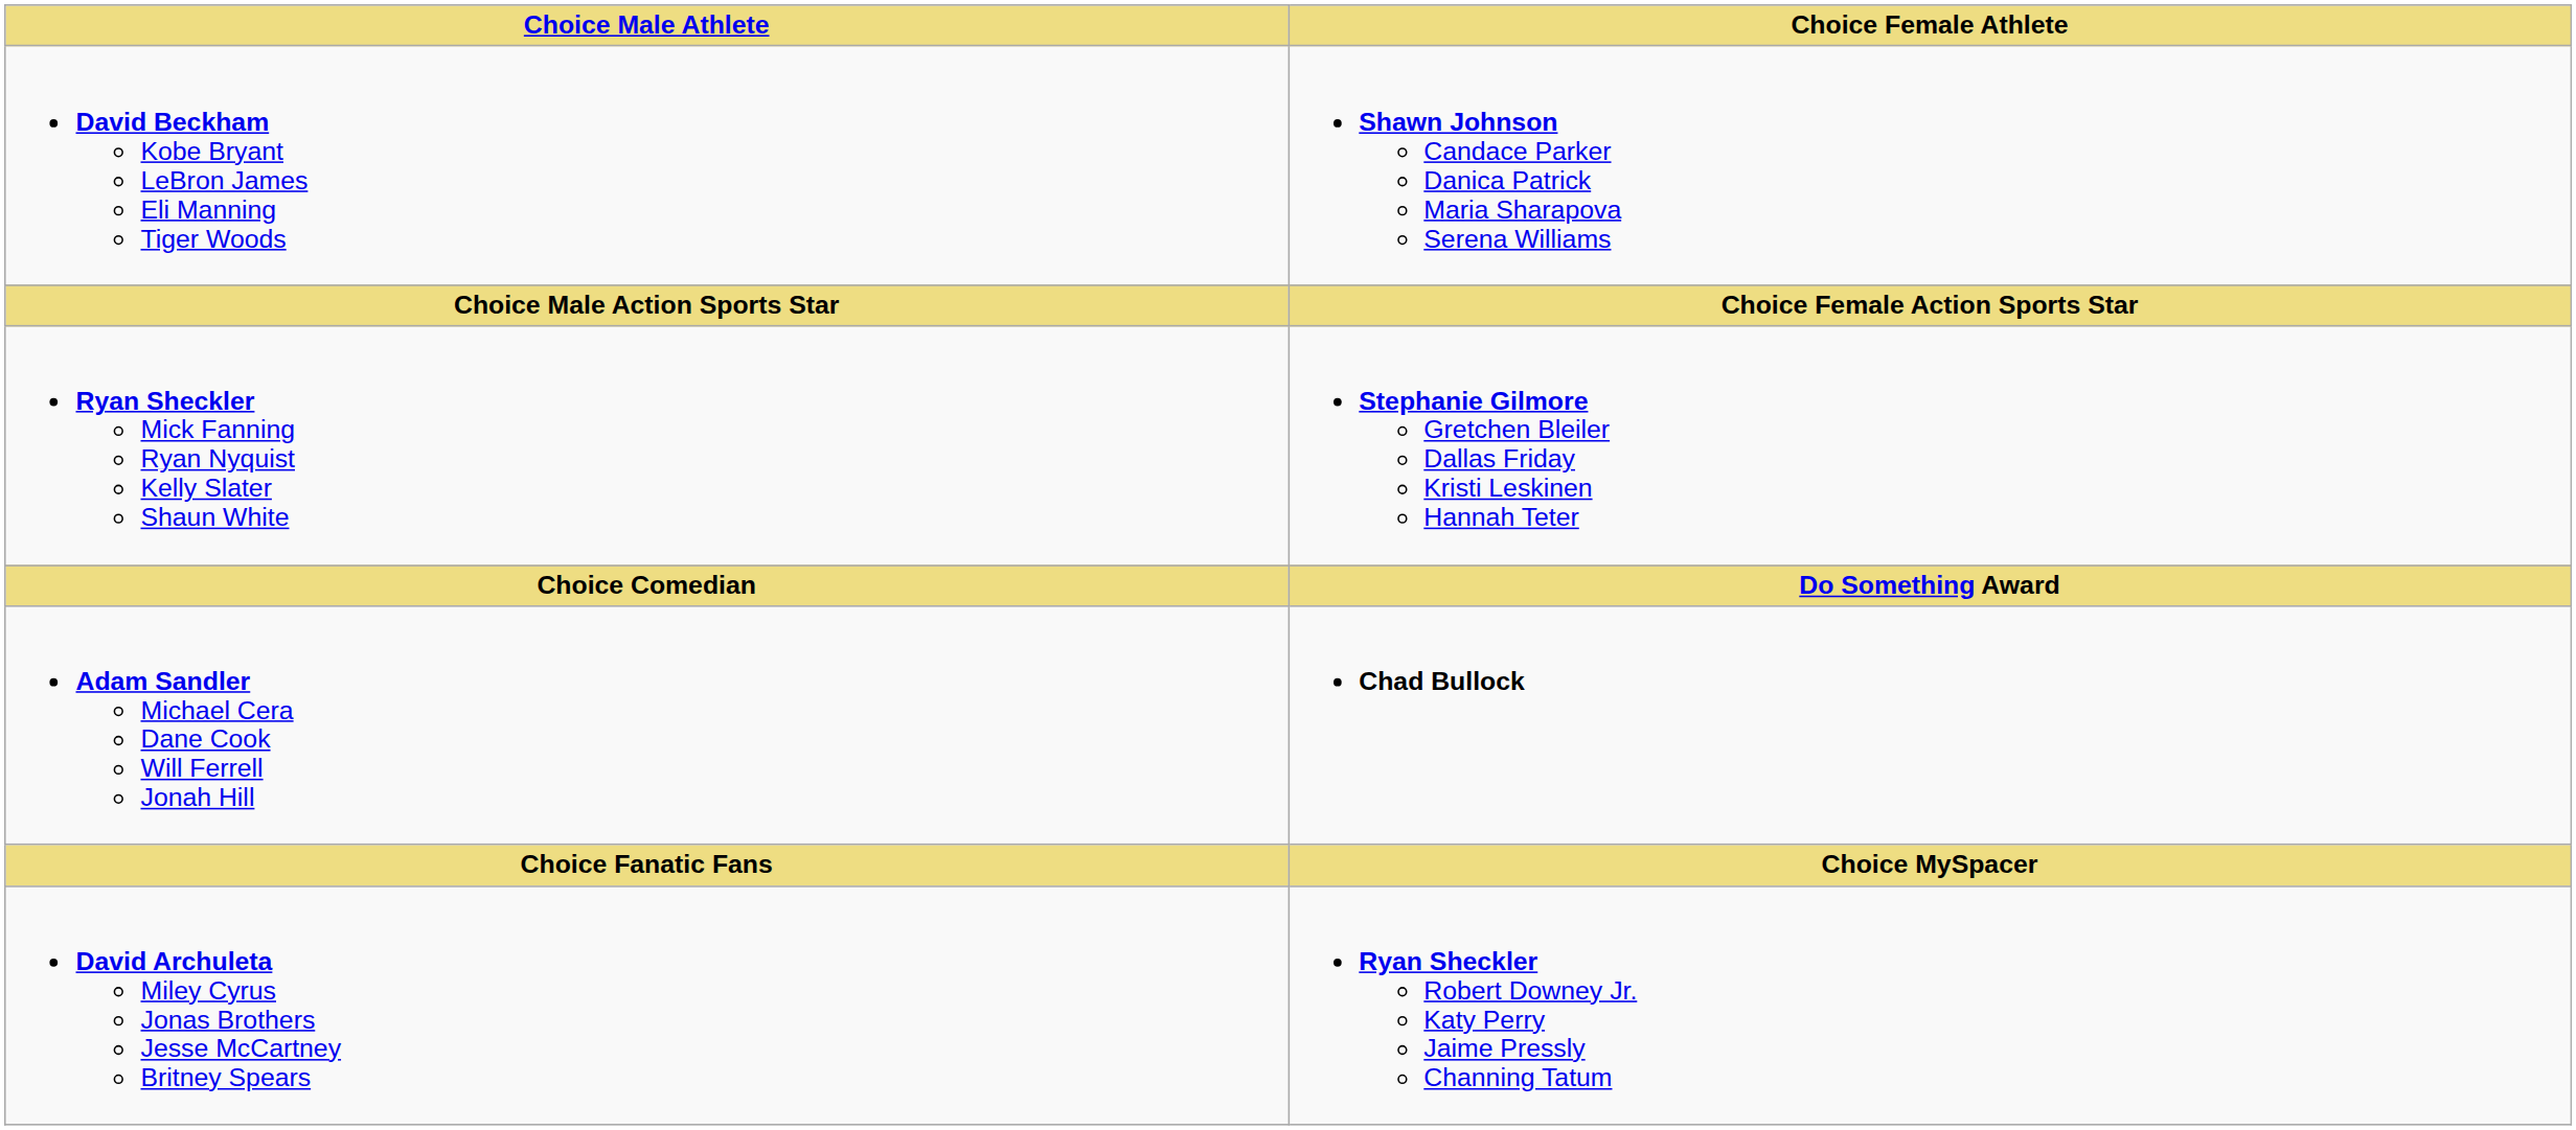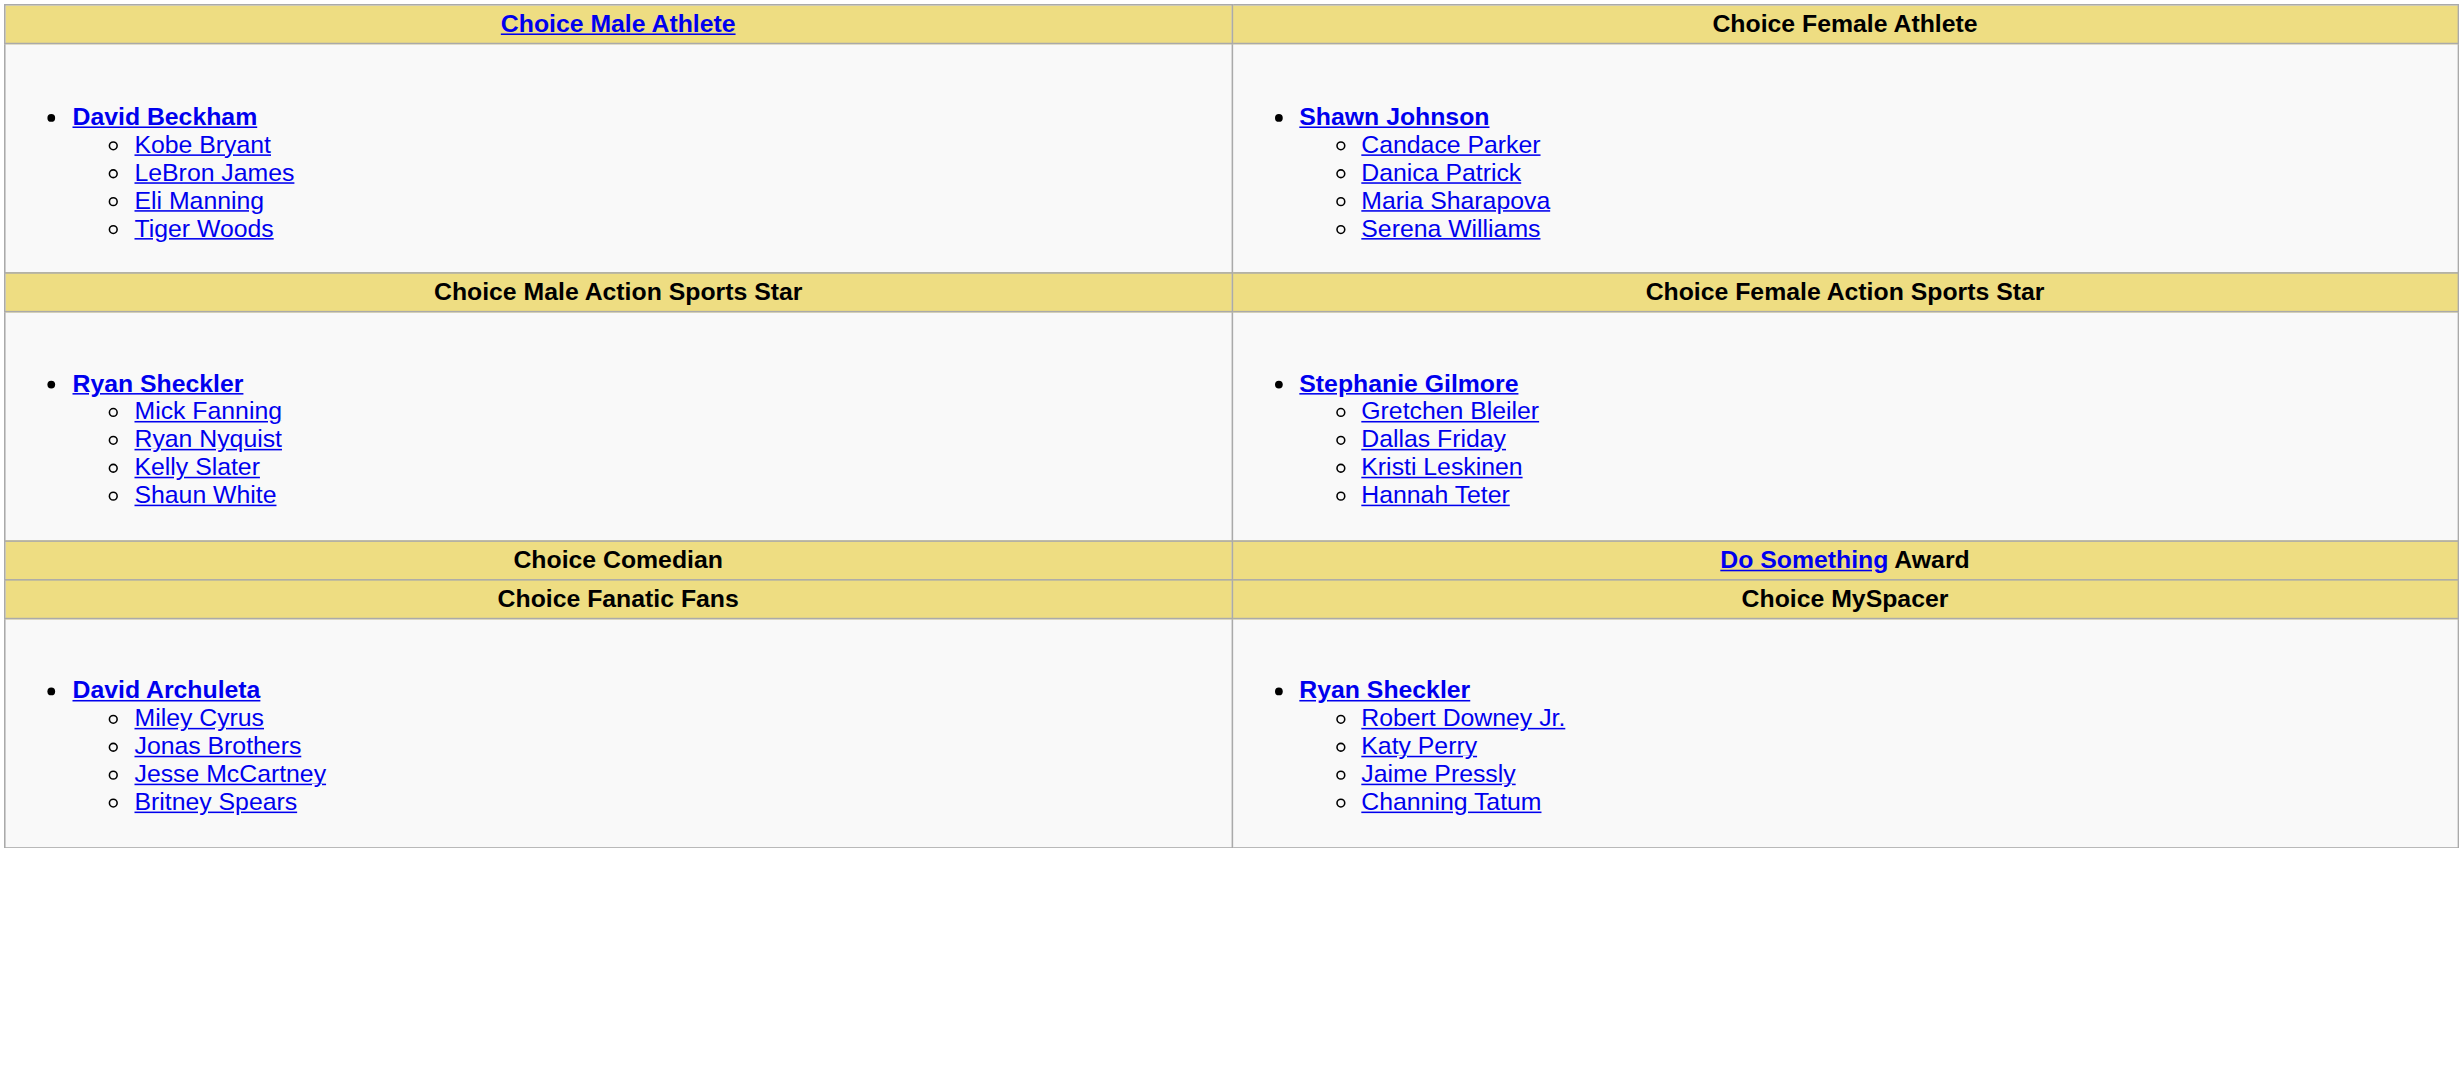 <table class="wikitable" style="width:100%">
 <tr>
 <th style="background:#EEDD82; width:50%"><a href='#'>Choice Male Athlete</a></th>
 <th style="background:#EEDD82; width:50%">Choice Female Athlete</th>
 </tr>
 <tr>
 <td valign="top"><br><ul><li><strong><a href='#'>David Beckham</a></strong><ul><li><a href='#'>Kobe Bryant</a></li><li><a href='#'>LeBron James</a></li><li><a href='#'>Eli Manning</a></li><li><a href='#'>Tiger Woods</a></li></ul></li></ul></td>
 <td valign="top"><br><ul><li><strong><a href='#'>Shawn Johnson</a></strong><ul><li><a href='#'>Candace Parker</a></li><li><a href='#'>Danica Patrick</a></li><li><a href='#'>Maria Sharapova</a></li><li><a href='#'>Serena Williams</a></li></ul></li></ul></td>
 </tr>
 <tr>
 <th style="background:#EEDD82; width:50%">Choice Male Action Sports Star</th>
 <th style="background:#EEDD82; width:50%">Choice Female Action Sports Star</th>
 </tr>
 <tr>
 <td valign="top"><br><ul><li><strong><a href='#'>Ryan Sheckler</a></strong><ul><li><a href='#'>Mick Fanning</a></li><li><a href='#'>Ryan Nyquist</a></li><li><a href='#'>Kelly Slater</a></li><li><a href='#'>Shaun White</a></li></ul></li></ul></td>
 <td valign="top"><br><ul><li><strong><a href='#'>Stephanie Gilmore</a></strong><ul><li><a href='#'>Gretchen Bleiler</a></li><li><a href='#'>Dallas Friday</a></li><li><a href='#'>Kristi Leskinen</a></li><li><a href='#'>Hannah Teter</a></li></ul></li></ul></td>
 </tr>
 <tr>
 <th style="background:#EEDD82; width:50%">Choice Comedian</th>
 <th style="background:#EEDD82; width:50%"><a href='#'>Do Something</a> Award</th>
 </tr>
 <tr>
-<td valign="top"><br><ul><li><strong><a href='#'>Adam Sandler</a></strong><ul><li><a href='#'>Michael Cera</a></li><li><a href='#'>Dane Cook</a></li><li><a href='#'>Will Ferrell</a></li><li><a href='#'>Jonah Hill</a></li></ul></li></ul></td>
-<td valign="top"><br><ul><li><strong>Chad Bullock</strong></li></ul></td>
-</tr>
-<tr>
 <th style="background:#EEDD82; width:50%">Choice Fanatic Fans</th>
 <th style="background:#EEDD82; width:50%">Choice MySpacer</th>
 </tr>
 <tr>
 <td valign="top"><br><ul><li><strong><a href='#'>David Archuleta</a></strong><ul><li><a href='#'>Miley Cyrus</a></li><li><a href='#'>Jonas Brothers</a></li><li><a href='#'>Jesse McCartney</a></li><li><a href='#'>Britney Spears</a></li></ul></li></ul></td>
 <td valign="top"><br><ul><li><strong><a href='#'>Ryan Sheckler</a></strong><ul><li><a href='#'>Robert Downey Jr.</a></li><li><a href='#'>Katy Perry</a></li><li><a href='#'>Jaime Pressly</a></li><li><a href='#'>Channing Tatum</a></li></ul></li></ul></td>
 </tr>
 </table>
